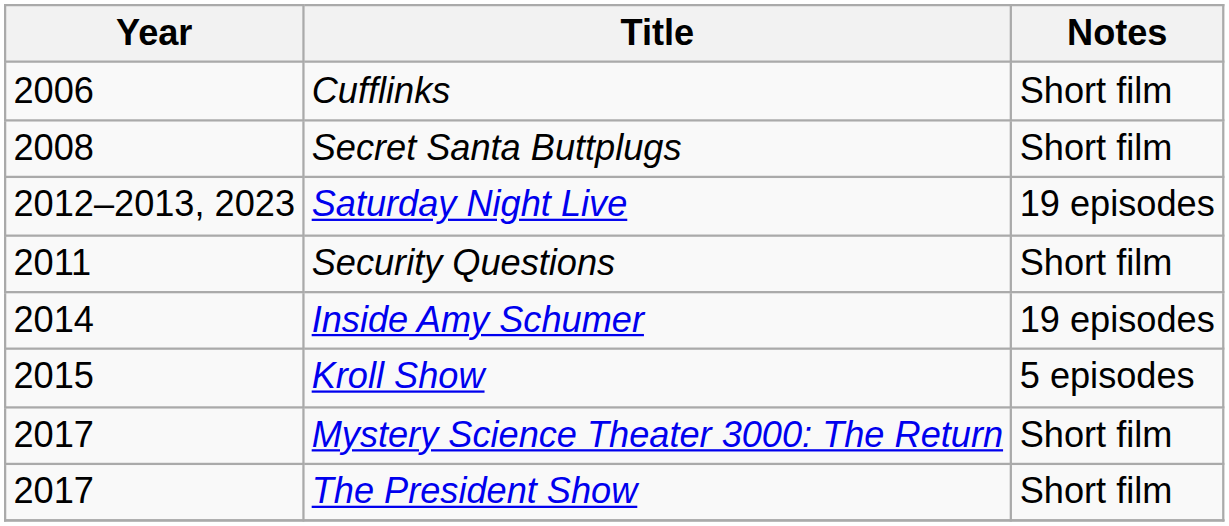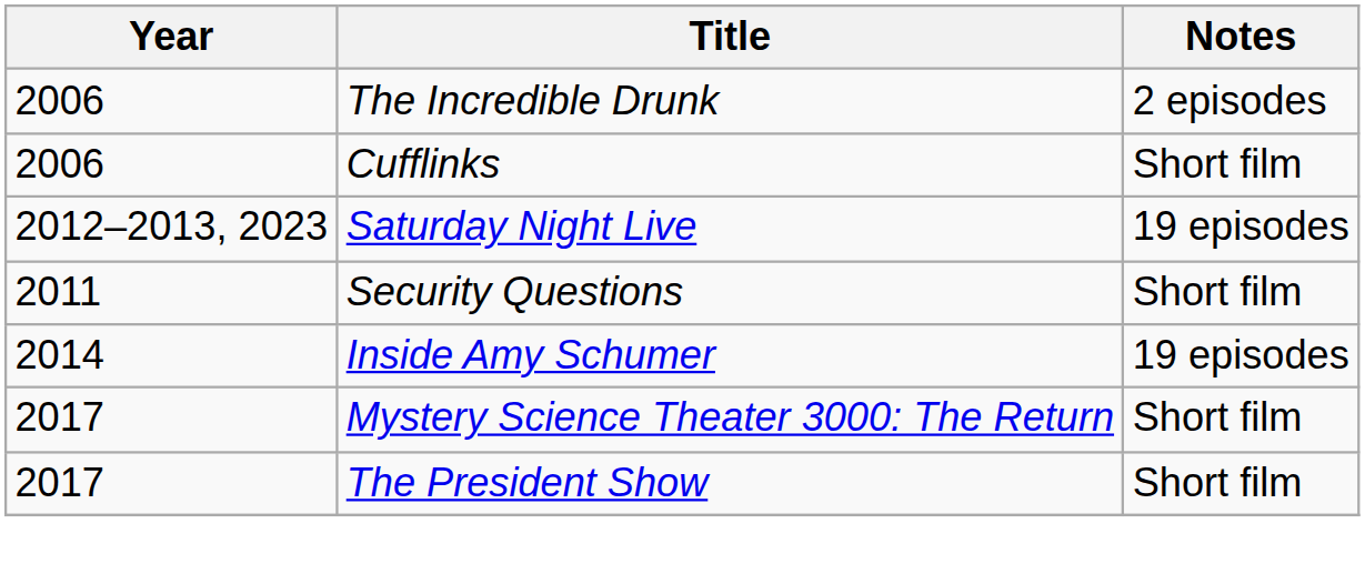 <table class="wikitable sortable">
 <tr>
 <th>Year</th>
 <th>Title</th>
 <th>Notes</th>
 </tr>
 <tr>
 <td>2006</td>
-<td><em>Cufflinks</em></td>
-<td>Short film</td>
+<td><em>The Incredible Drunk</em></td>
+<td>2 episodes</td>
 </tr>
 <tr>
-<td>2008</td>
-<td><em>Secret Santa Buttplugs</em></td>
+<td>2006</td>
+<td><em>Cufflinks</em></td>
 <td>Short film</td>
 </tr>
 <tr>
 <td>2012–2013, 2023</td>
 <td><em><a href='#'>Saturday Night Live</a></em></td>
 <td>19 episodes</td>
 </tr>
 <tr>
 <td>2011</td>
 <td><em>Security Questions</em></td>
 <td>Short film</td>
 </tr>
 <tr>
 <td>2014</td>
 <td><em><a href='#'>Inside Amy Schumer</a></em></td>
 <td>19 episodes</td>
 </tr>
 <tr>
-<td>2015</td>
-<td><em><a href='#'>Kroll Show</a></em></td>
-<td>5 episodes</td>
-</tr>
-<tr>
 <td>2017</td>
 <td><em><a href='#'>Mystery Science Theater 3000: The Return</a></em></td>
 <td>Short film</td>
 </tr>
 <tr>
 <td>2017</td>
 <td><em><a href='#'>The President Show</a></em></td>
 <td>Short film</td>
 </tr>
 <tr>
 </tr>
 </table>
